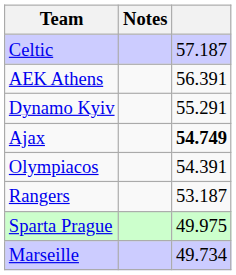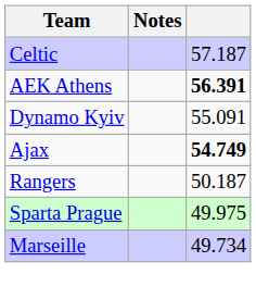 <table class="wikitable" style="float:left; margin-right:1em">
 <tr>
 <th>Team</th>
 <th>Notes</th>
 <th></th>
 </tr>
 <tr bgcolor=#ccccff>
 <td> <a href='#'>Celtic</a></td>
 <td></td>
 <td align=right>57.187</td>
 </tr>
 <tr>
 <td> <a href='#'>AEK Athens</a></td>
 <td></td>
-<td align=right>56.391</td>
+<td align=right><strong>56.391</strong></td>
 </tr>
 <tr>
 <td> <a href='#'>Dynamo Kyiv</a></td>
 <td></td>
-<td align=right>55.291</td>
+<td align=right>55.091</td>
 </tr>
 <tr>
 <td> <a href='#'>Ajax</a></td>
 <td></td>
 <td align=right><strong>54.749</strong></td>
 </tr>
 <tr>
-<td> <a href='#'>Olympiacos</a></td>
-<td></td>
-<td align=right>54.391</td>
-</tr>
-<tr>
 <td> <a href='#'>Rangers</a></td>
 <td></td>
-<td align=right>53.187</td>
+<td align=right>50.187</td>
 </tr>
 <tr bgcolor=#ccffcc>
 <td> <a href='#'>Sparta Prague</a></td>
 <td></td>
 <td align=right>49.975</td>
 </tr>
 <tr bgcolor=#ccccff>
 <td> <a href='#'>Marseille</a></td>
 <td></td>
 <td align=right>49.734</td>
 </tr>
 </table>
